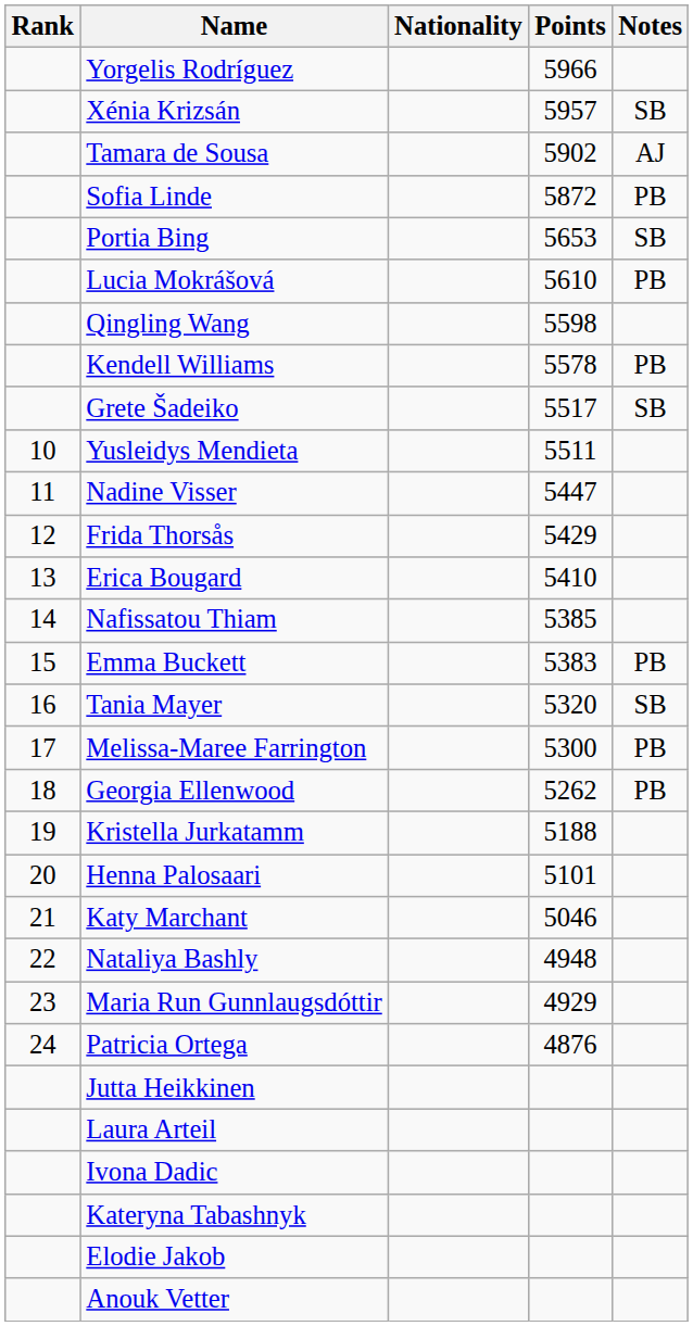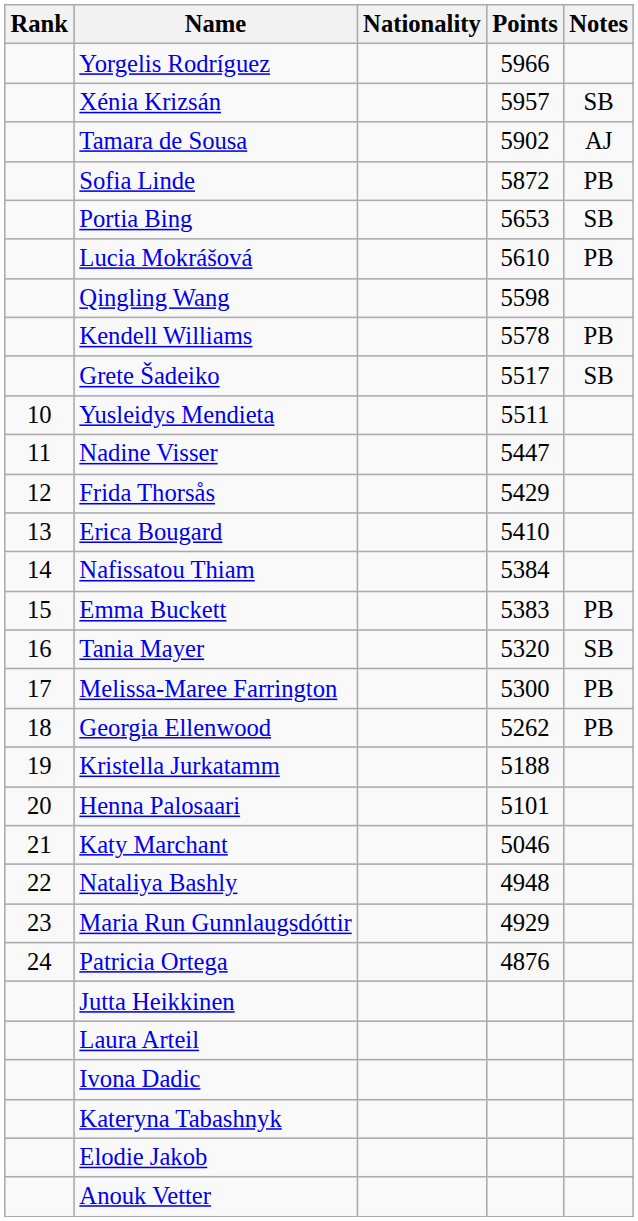 <table class="wikitable sortable" style="text-align:center">
 <tr>
 <th>Rank</th>
 <th>Name</th>
 <th>Nationality</th>
 <th>Points</th>
 <th>Notes</th>
 </tr>
 <tr>
 <td></td>
 <td align="left"><a href='#'>Yorgelis Rodríguez</a></td>
 <td align=left></td>
 <td>5966</td>
 <td></td>
 </tr>
 <tr>
 <td></td>
 <td align="left"><a href='#'>Xénia Krizsán</a></td>
 <td align=left></td>
 <td>5957</td>
 <td>SB</td>
 </tr>
 <tr>
 <td></td>
 <td align="left"><a href='#'>Tamara de Sousa</a></td>
 <td align=left></td>
 <td>5902</td>
 <td>AJ</td>
 </tr>
 <tr>
 <td></td>
 <td align="left"><a href='#'>Sofia Linde</a></td>
 <td align=left></td>
 <td>5872</td>
 <td>PB</td>
 </tr>
 <tr>
 <td></td>
 <td align="left"><a href='#'>Portia Bing</a></td>
 <td align=left></td>
 <td>5653</td>
 <td>SB</td>
 </tr>
 <tr>
 <td></td>
 <td align="left"><a href='#'>Lucia Mokrášová</a></td>
 <td align=left></td>
 <td>5610</td>
 <td>PB</td>
 </tr>
 <tr>
 <td></td>
 <td align="left"><a href='#'>Qingling Wang</a></td>
 <td align=left></td>
 <td>5598</td>
 <td></td>
 </tr>
 <tr>
 <td></td>
 <td align="left"><a href='#'>Kendell Williams</a></td>
 <td align=left></td>
 <td>5578</td>
 <td>PB</td>
 </tr>
 <tr>
 <td></td>
 <td align="left"><a href='#'>Grete Šadeiko</a></td>
 <td align=left></td>
 <td>5517</td>
 <td>SB</td>
 </tr>
 <tr>
 <td>10</td>
 <td align="left"><a href='#'>Yusleidys Mendieta</a></td>
 <td align=left></td>
 <td>5511</td>
 <td></td>
 </tr>
 <tr>
 <td>11</td>
 <td align="left"><a href='#'>Nadine Visser</a></td>
 <td align=left></td>
 <td>5447</td>
 <td></td>
 </tr>
 <tr>
 <td>12</td>
 <td align="left"><a href='#'>Frida Thorsås</a></td>
 <td align=left></td>
 <td>5429</td>
 <td></td>
 </tr>
 <tr>
 <td>13</td>
 <td align="left"><a href='#'>Erica Bougard</a></td>
 <td align=left></td>
 <td>5410</td>
 <td></td>
 </tr>
 <tr>
 <td>14</td>
 <td align="left"><a href='#'>Nafissatou Thiam</a></td>
 <td align=left></td>
-<td>5385</td>
+<td>5384</td>
 <td></td>
 </tr>
 <tr>
 <td>15</td>
 <td align="left"><a href='#'>Emma Buckett</a></td>
 <td align=left></td>
 <td>5383</td>
 <td>PB</td>
 </tr>
 <tr>
 <td>16</td>
 <td align="left"><a href='#'>Tania Mayer</a></td>
 <td align=left></td>
 <td>5320</td>
 <td>SB</td>
 </tr>
 <tr>
 <td>17</td>
 <td align="left"><a href='#'>Melissa-Maree Farrington</a></td>
 <td align=left></td>
 <td>5300</td>
 <td>PB</td>
 </tr>
 <tr>
 <td>18</td>
 <td align="left"><a href='#'>Georgia Ellenwood</a></td>
 <td align=left></td>
 <td>5262</td>
 <td>PB</td>
 </tr>
 <tr>
 <td>19</td>
 <td align="left"><a href='#'>Kristella Jurkatamm</a></td>
 <td align=left></td>
 <td>5188</td>
 <td></td>
 </tr>
 <tr>
 <td>20</td>
 <td align="left"><a href='#'>Henna Palosaari</a></td>
 <td align=left></td>
 <td>5101</td>
 <td></td>
 </tr>
 <tr>
 <td>21</td>
 <td align="left"><a href='#'>Katy Marchant</a></td>
 <td align=left></td>
 <td>5046</td>
 <td></td>
 </tr>
 <tr>
 <td>22</td>
 <td align="left"><a href='#'>Nataliya Bashly</a></td>
 <td align=left></td>
 <td>4948</td>
 <td></td>
 </tr>
 <tr>
 <td>23</td>
 <td align="left"><a href='#'>Maria Run Gunnlaugsdóttir</a></td>
 <td align=left></td>
 <td>4929</td>
 <td></td>
 </tr>
 <tr>
 <td>24</td>
 <td align="left"><a href='#'>Patricia Ortega</a></td>
 <td align=left></td>
 <td>4876</td>
 <td></td>
 </tr>
 <tr>
 <td></td>
 <td align="left"><a href='#'>Jutta Heikkinen</a></td>
 <td align=left></td>
 <td></td>
 <td></td>
 </tr>
 <tr>
 <td></td>
 <td align="left"><a href='#'>Laura Arteil</a></td>
 <td align=left></td>
 <td></td>
 <td></td>
 </tr>
 <tr>
 <td></td>
 <td align="left"><a href='#'>Ivona Dadic</a></td>
 <td align=left></td>
 <td></td>
 <td></td>
 </tr>
 <tr>
 <td></td>
 <td align="left"><a href='#'>Kateryna Tabashnyk</a></td>
 <td align=left></td>
 <td></td>
 <td></td>
 </tr>
 <tr>
 <td></td>
 <td align="left"><a href='#'>Elodie Jakob</a></td>
 <td align=left></td>
 <td></td>
 <td></td>
 </tr>
 <tr>
 <td></td>
 <td align="left"><a href='#'>Anouk Vetter</a></td>
 <td align=left></td>
 <td></td>
 <td></td>
 </tr>
 </table>
